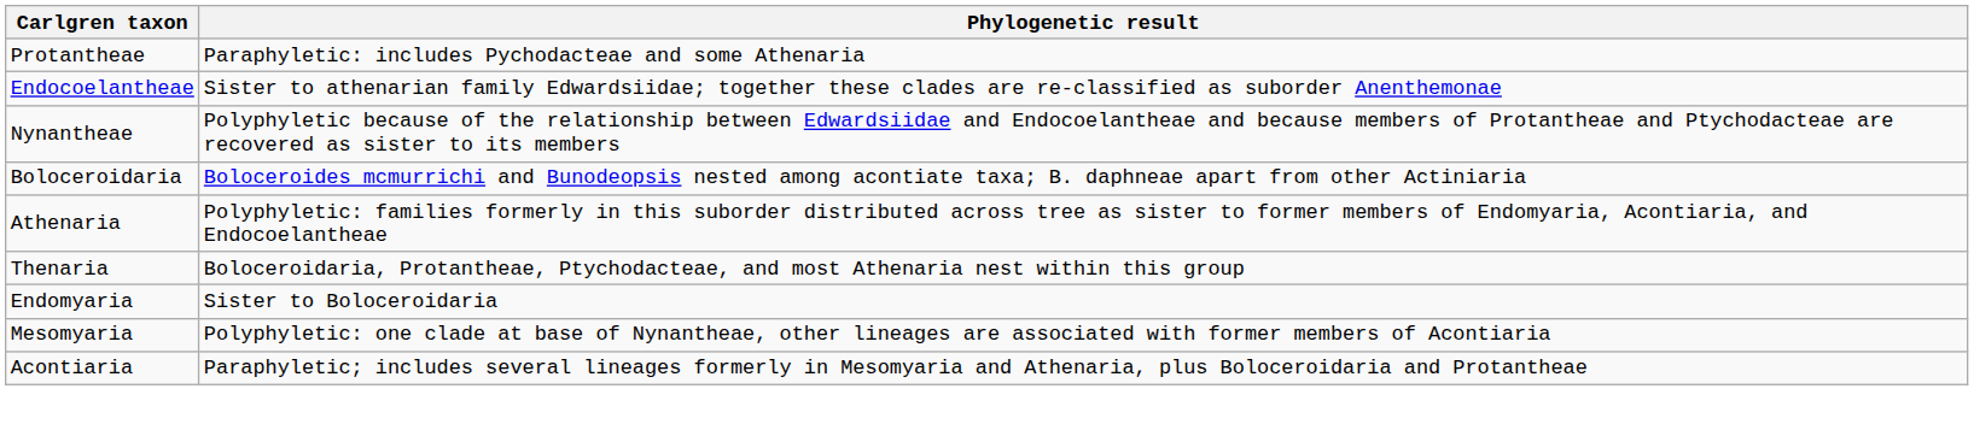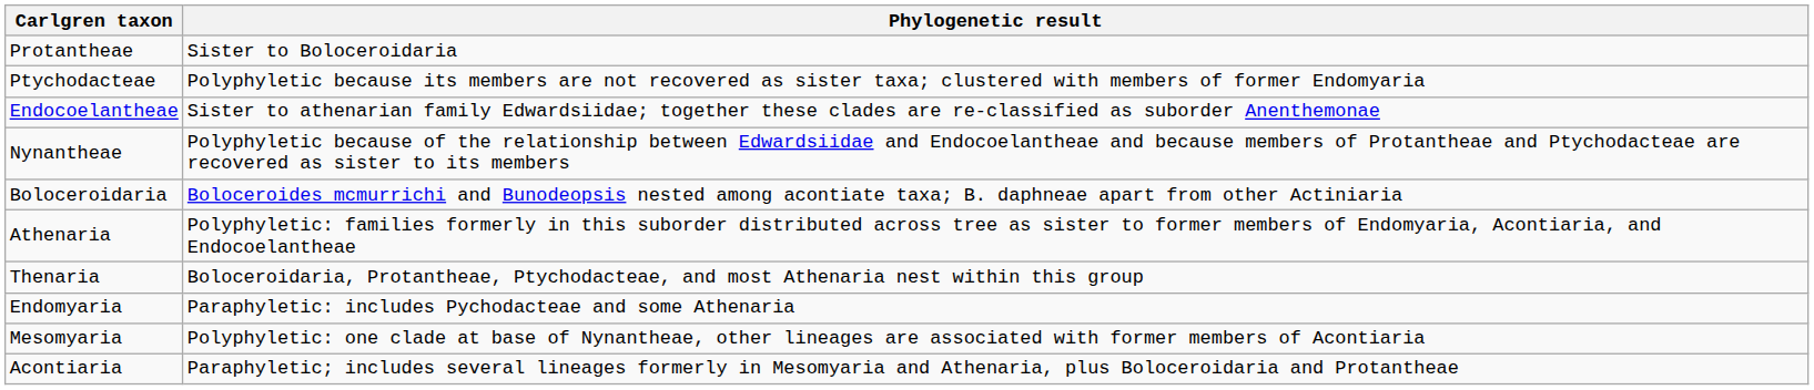 <table class="wikitable">
 <tr>
 <th>Carlgren taxon</th>
 <th>Phylogenetic result</th>
 </tr>
 <tr>
 <td>Protantheae</td>
-<td>Paraphyletic: includes Pychodacteae and some Athenaria</td>
+<td>Sister to Boloceroidaria</td>
+</tr>
+<tr>
+<td>Ptychodacteae</td>
+<td>Polyphyletic because its members are not recovered as sister taxa; clustered with members of former Endomyaria</td>
 </tr>
 <tr>
 <td><a href='#'>Endocoelantheae</a></td>
 <td>Sister to athenarian family Edwardsiidae; together these clades are re-classified as suborder <a href='#'>Anenthemonae</a></td>
 </tr>
 <tr>
 <td>Nynantheae</td>
 <td>Polyphyletic because of the relationship between <a href='#'>Edwardsiidae</a> and Endocoelantheae and because members of Protantheae and Ptychodacteae are recovered as sister to its members</td>
 </tr>
 <tr>
 <td>Boloceroidaria</td>
 <td><a href='#'>Boloceroides mcmurrichi</a> and <a href='#'>Bunodeopsis</a> nested among acontiate taxa; B. daphneae apart from other Actiniaria</td>
 </tr>
 <tr>
 <td>Athenaria</td>
 <td>Polyphyletic: families formerly in this suborder distributed across tree as sister to former members of Endomyaria, Acontiaria, and Endocoelantheae</td>
 </tr>
 <tr>
 <td>Thenaria</td>
 <td>Boloceroidaria, Protantheae, Ptychodacteae, and most Athenaria nest within this group</td>
 </tr>
 <tr>
 <td>Endomyaria</td>
-<td>Sister to Boloceroidaria</td>
+<td>Paraphyletic: includes Pychodacteae and some Athenaria</td>
 </tr>
 <tr>
 <td>Mesomyaria</td>
 <td>Polyphyletic: one clade at base of Nynantheae, other lineages are associated with former members of Acontiaria</td>
 </tr>
 <tr>
 <td>Acontiaria</td>
 <td>Paraphyletic; includes several lineages formerly in Mesomyaria and Athenaria, plus Boloceroidaria and Protantheae</td>
 </tr>
 </table>
